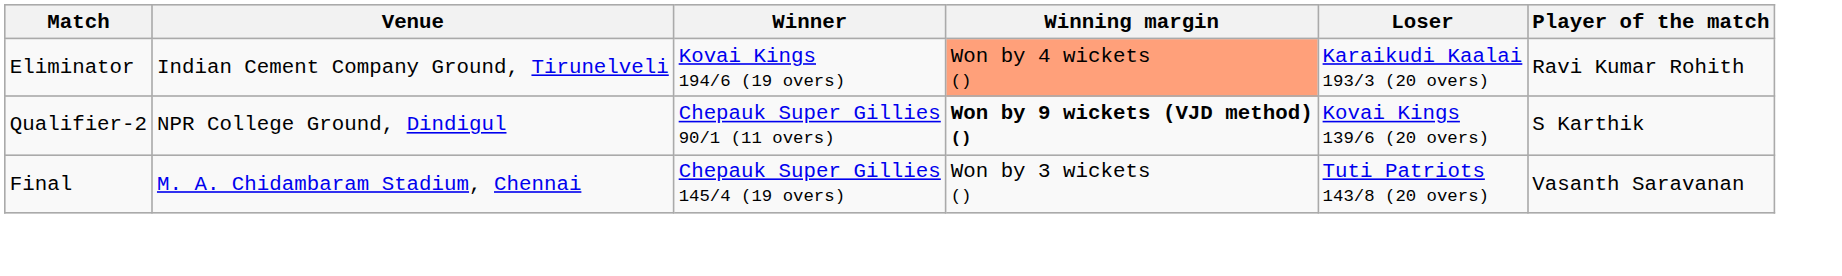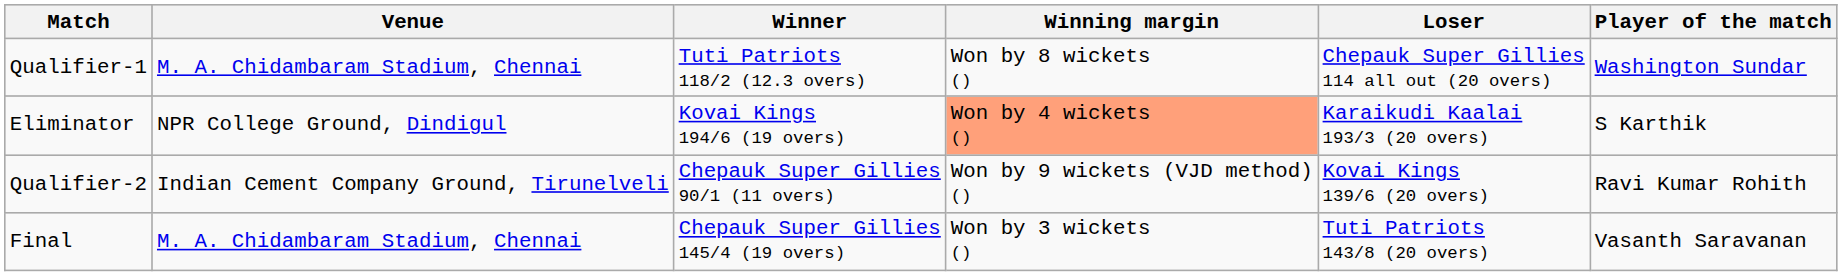 <table class="wikitable plainrowheaders">
 <tr>
 <th scope="col">Match</th>
 <th scope="col">Venue</th>
 <th scope="col">Winner</th>
 <th scope="col">Winning margin</th>
 <th scope="col">Loser</th>
 <th scope="col">Player of the match</th>
 </tr>
 <tr>
+<td>Qualifier-1</td>
+<td><a href='#'>M. A. Chidambaram Stadium</a>, <a href='#'>Chennai</a></td>
+<td><a href='#'>Tuti Patriots</a><br><small>118/2 (12.3 overs)</small></td>
+<td>Won by 8 wickets<br><small>()</small></td>
+<td><a href='#'>Chepauk Super Gillies</a><br><small>114 all out (20 overs)</small></td>
+<td><a href='#'>Washington Sundar</a></td>
+</tr>
+<tr>
 <td>Eliminator</td>
-<td>Indian Cement Company Ground, <a href='#'>Tirunelveli</a></td>
+<td>NPR College Ground, <a href='#'>Dindigul</a></td>
 <td><a href='#'>Kovai Kings</a><br><small>194/6 (19 overs)</small></td>
 <td style="background: lightsalmon;">Won by 4 wickets<br><small>()</small></td>
 <td><a href='#'>Karaikudi Kaalai</a><br><small>193/3 (20 overs)</small></td>
-<td>Ravi Kumar Rohith</td>
+<td>S Karthik</td>
 </tr>
 <tr>
 <td>Qualifier-2</td>
-<td>NPR College Ground, <a href='#'>Dindigul</a></td>
+<td>Indian Cement Company Ground, <a href='#'>Tirunelveli</a></td>
 <td><a href='#'>Chepauk Super Gillies</a><br><small>90/1 (11 overs)</small></td>
-<td><strong>Won by 9 wickets (VJD method)<br><small>()</small></strong></td>
+<td>Won by 9 wickets (VJD method)<br><small>()</small></td>
 <td><a href='#'>Kovai Kings</a><br><small>139/6 (20 overs)</small></td>
-<td>S Karthik</td>
+<td>Ravi Kumar Rohith</td>
 </tr>
 <tr>
 <td>Final</td>
 <td><a href='#'>M. A. Chidambaram Stadium</a>, <a href='#'>Chennai</a></td>
 <td><a href='#'>Chepauk Super Gillies</a><br><small>145/4 (19 overs)</small></td>
 <td>Won by 3 wickets<br><small>()</small></td>
 <td><a href='#'>Tuti Patriots</a><br><small>143/8 (20 overs)</small></td>
 <td>Vasanth Saravanan</td>
 </tr>
 </table>
